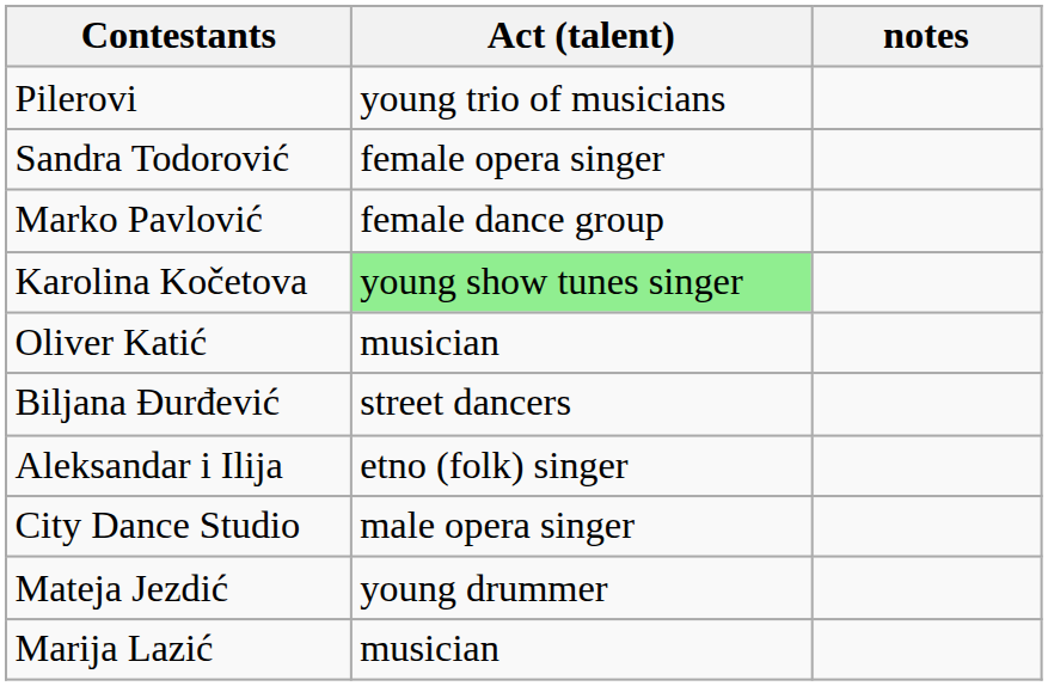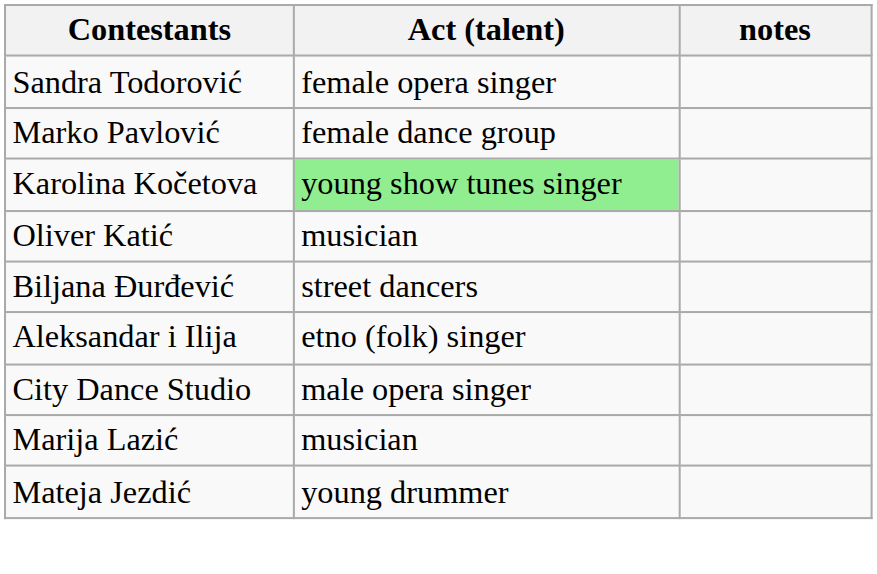 <table class="wikitable">
 <tr>
 <th style="width:30%;">Contestants</th>
 <th style="width:40%;">Act (talent)</th>
 <th style="width:20%;">notes</th>
-</tr>
-<tr>
-<td>Pilerovi</td>
-<td>young trio of musicians</td>
-<td></td>
 </tr>
 <tr>
 <td>Sandra Todorović</td>
 <td>female opera singer</td>
 <td></td>
 </tr>
 <tr>
 <td>Marko Pavlović</td>
 <td>female dance group</td>
 <td></td>
 </tr>
 <tr>
 <td>Karolina Kočetova</td>
 <td style="background: lightgreen;">young show tunes singer</td>
 <td></td>
 </tr>
 <tr>
 <td>Oliver Katić</td>
 <td>musician</td>
 <td></td>
 </tr>
 <tr>
 <td>Biljana Đurđević</td>
 <td>street dancers</td>
 <td></td>
 </tr>
 <tr>
 <td>Aleksandar i Ilija</td>
 <td>etno (folk) singer</td>
 <td></td>
 </tr>
 <tr>
 <td>City Dance Studio</td>
 <td>male opera singer</td>
 <td></td>
 </tr>
 <tr>
+<td>Marija Lazić</td>
+<td>musician</td>
+<td></td>
+</tr>
+<tr>
 <td>Mateja Jezdić</td>
 <td>young drummer</td>
 <td></td>
 </tr>
-<tr>
-<td>Marija Lazić</td>
-<td>musician</td>
-<td></td>
-</tr>
 </table>
